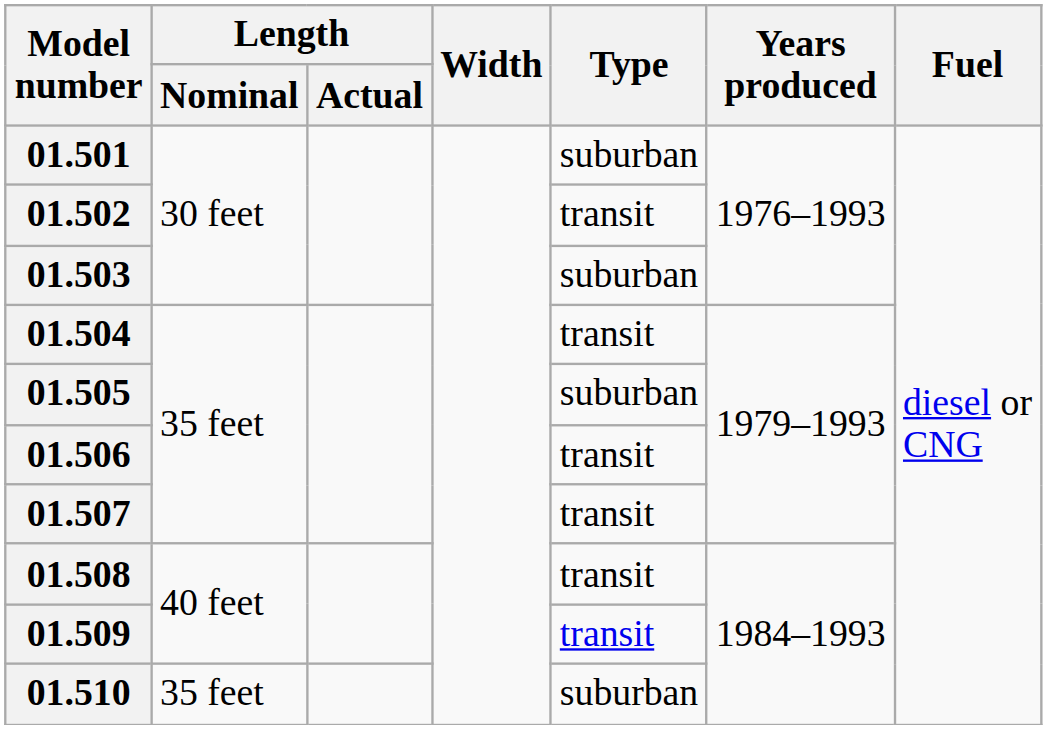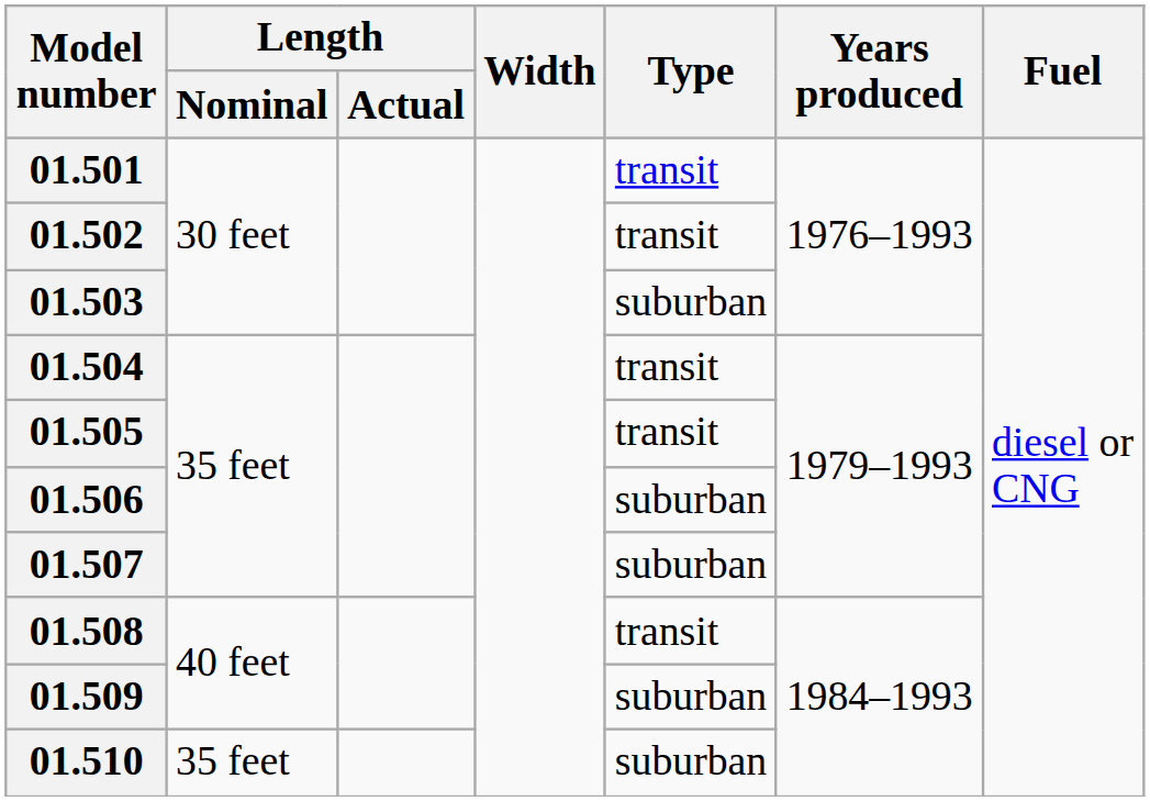 <table class="wikitable" style="margin:1em auto;">
 <tr>
 <th rowspan=2>Model<br>number</th>
 <th colspan=2>Length</th>
 <th rowspan=2>Width</th>
 <th rowspan=2>Type</th>
 <th rowspan=2>Years<br>produced</th>
 <th rowspan=2>Fuel</th>
 </tr>
 <tr>
 <th>Nominal</th>
 <th>Actual</th>
 </tr>
 <tr>
 <th>01.501</th>
 <td rowspan=3>30 feet</td>
 <td rowspan=3></td>
 <td rowspan=10></td>
-<td>suburban</td>
+<td><a href='#'>transit</a></td>
 <td rowspan=3>1976–1993</td>
 <td rowspan=10><a href='#'>diesel</a> or<br><a href='#'>CNG</a> </td>
 </tr>
 <tr>
 <th>01.502</th>
 <td>transit</td>
 </tr>
 <tr>
 <th>01.503</th>
 <td>suburban</td>
 </tr>
 <tr>
 <th>01.504</th>
 <td rowspan=4>35 feet</td>
 <td rowspan=4></td>
 <td>transit</td>
 <td rowspan=4>1979–1993</td>
 </tr>
 <tr>
 <th>01.505</th>
+<td>transit</td>
+</tr>
+<tr>
+<th>01.506</th>
 <td>suburban</td>
 </tr>
 <tr>
-<th>01.506</th>
-<td>transit</td>
-</tr>
-<tr>
 <th>01.507</th>
-<td>transit</td>
+<td>suburban</td>
 </tr>
 <tr>
 <th>01.508</th>
 <td rowspan=2>40 feet</td>
 <td rowspan=2></td>
 <td>transit</td>
 <td rowspan=3>1984–1993</td>
 </tr>
 <tr>
 <th>01.509</th>
-<td><a href='#'>transit</a></td>
+<td>suburban</td>
 </tr>
 <tr>
 <th>01.510</th>
 <td>35 feet</td>
 <td></td>
 <td>suburban</td>
 </tr>
 </table>
